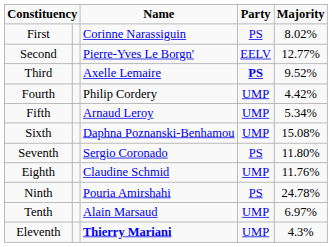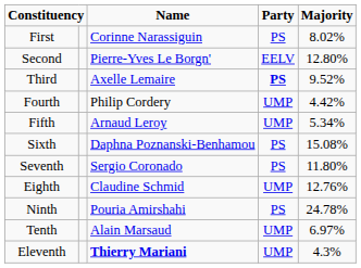 <table class="sortable wikitable">
 <tr ------------------>
 <td align=center colspan="2"><strong>Constituency</strong></td>
 <td align=center><strong>Name</strong></td>
 <td align=center><strong>Party</strong></td>
 <td align=center><strong>Majority</strong></td>
 </tr>
 <tr ------------------>
 <td align=center>First</td>
 <td bgcolor=></td>
 <td><a href='#'>Corinne Narassiguin</a></td>
 <td align=center><a href='#'>PS</a></td>
 <td align=center>8.02%</td>
 </tr>
 <tr ------------------>
 <td align=center>Second</td>
 <td bgcolor=></td>
 <td><a href='#'>Pierre-Yves Le Borgn'</a></td>
 <td align=center><a href='#'>EELV</a></td>
-<td align=center>12.77%</td>
+<td align=center>12.80%</td>
 </tr>
 <tr ------------------>
 <td align=center>Third</td>
 <td bgcolor=></td>
 <td><a href='#'>Axelle Lemaire</a></td>
 <td align=center><strong><a href='#'>PS</a></strong></td>
 <td align=center>9.52%</td>
 </tr>
 <tr ------------------>
 <td align=center>Fourth</td>
 <td bgcolor=></td>
 <td>Philip Cordery</td>
 <td align="center"><a href='#'>UMP</a></td>
 <td align=center>4.42%</td>
 </tr>
 <tr ------------------>
 <td align=center>Fifth</td>
 <td bgcolor=></td>
 <td><a href='#'>Arnaud Leroy</a></td>
 <td align=center><a href='#'>UMP</a></td>
 <td align=center>5.34%</td>
 </tr>
 <tr ------------------>
 <td align=center>Sixth</td>
 <td bgcolor=></td>
 <td><a href='#'>Daphna Poznanski-Benhamou</a></td>
-<td align="center"><a href='#'>UMP</a></td>
+<td align=center><a href='#'>PS</a></td>
 <td align=center>15.08%</td>
 </tr>
 <tr ------------------>
 <td align=center>Seventh</td>
 <td bgcolor=></td>
 <td><a href='#'>Sergio Coronado</a></td>
 <td align=center><a href='#'>PS</a></td>
 <td align=center>11.80%</td>
 </tr>
 <tr ------------------>
 <td align=center>Eighth</td>
 <td bgcolor=></td>
 <td><a href='#'>Claudine Schmid</a></td>
 <td align="center"><a href='#'>UMP</a></td>
-<td align=center>11.76%</td>
+<td align=center>12.76%</td>
 </tr>
 <tr ------------------>
 <td align=center>Ninth</td>
 <td bgcolor=></td>
 <td><a href='#'>Pouria Amirshahi</a></td>
 <td align=center><a href='#'>PS</a></td>
 <td align=center>24.78%</td>
 </tr>
 <tr ------------------>
 <td align=center>Tenth</td>
 <td bgcolor=></td>
 <td><a href='#'>Alain Marsaud</a></td>
 <td align="center"><a href='#'>UMP</a></td>
 <td align=center>6.97%</td>
 </tr>
 <tr ------------------>
 <td align=center>Eleventh</td>
 <td bgcolor=></td>
 <td><strong><a href='#'>Thierry Mariani</a></strong></td>
 <td align=center><a href='#'>UMP</a></td>
 <td align=center>4.3%</td>
 </tr>
 </table>
